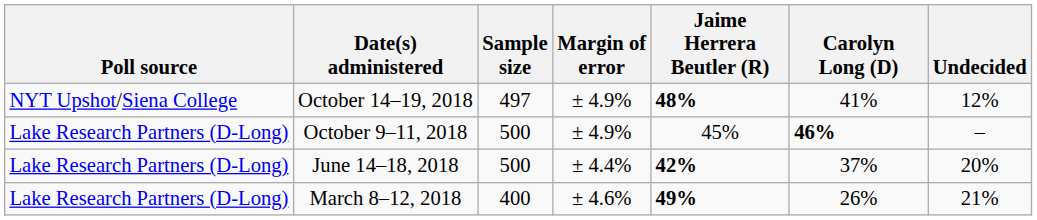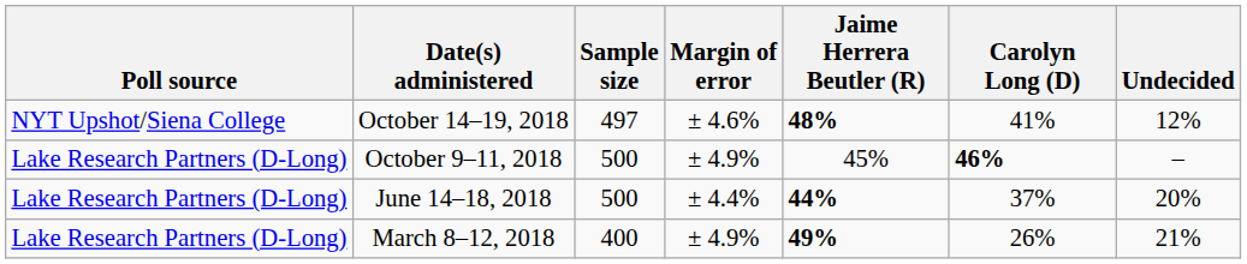 <table class="wikitable">
 <tr valign= bottom>
 <th>Poll source</th>
 <th>Date(s)<br>administered</th>
 <th>Sample<br>size</th>
 <th>Margin of<br>error</th>
 <th style="width:100px;">Jaime<br>Herrera Beutler (R)</th>
 <th style="width:100px;">Carolyn<br>Long (D)</th>
 <th>Undecided</th>
 </tr>
 <tr>
 <td><a href='#'>NYT Upshot</a>/<a href='#'>Siena College</a></td>
 <td align=center>October 14–19, 2018</td>
 <td align=center>497</td>
-<td align=center>± 4.9%</td>
+<td align=center>± 4.6%</td>
 <td><strong>48%</strong></td>
 <td align=center>41%</td>
 <td align=center>12%</td>
 </tr>
 <tr>
 <td><a href='#'>Lake Research Partners (D-Long)</a></td>
 <td align=center>October 9–11, 2018</td>
 <td align=center>500</td>
 <td align=center>± 4.9%</td>
 <td align=center>45%</td>
 <td><strong>46%</strong></td>
 <td align=center>–</td>
 </tr>
 <tr>
 <td><a href='#'>Lake Research Partners (D-Long)</a></td>
 <td align=center>June 14–18, 2018</td>
 <td align=center>500</td>
 <td align=center>± 4.4%</td>
-<td><strong>42%</strong></td>
+<td><strong>44%</strong></td>
 <td align=center>37%</td>
 <td align=center>20%</td>
 </tr>
 <tr>
 <td><a href='#'>Lake Research Partners (D-Long)</a></td>
 <td align=center>March 8–12, 2018</td>
 <td align=center>400</td>
-<td align=center>± 4.6%</td>
+<td align=center>± 4.9%</td>
 <td><strong>49%</strong></td>
 <td align=center>26%</td>
 <td align=center>21%</td>
 </tr>
 </table>
